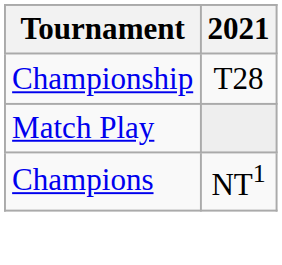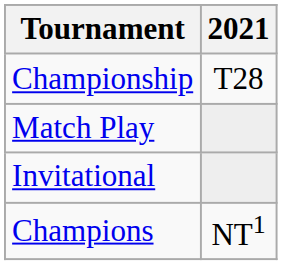 <table class="wikitable" style="text-align:center;">
 <tr>
 <th>Tournament</th>
 <th>2021</th>
 </tr>
 <tr>
 <td align="left"><a href='#'>Championship</a></td>
 <td>T28</td>
 </tr>
 <tr>
 <td align="left"><a href='#'>Match Play</a></td>
 <td style="background:#eeeeee;"></td>
 </tr>
 <tr>
+<td align="left"><a href='#'>Invitational</a></td>
+<td style="background:#eeeeee;"></td>
+</tr>
+<tr>
 <td align="left"><a href='#'>Champions</a></td>
 <td>NT<sup>1</sup></td>
 </tr>
 </table>
